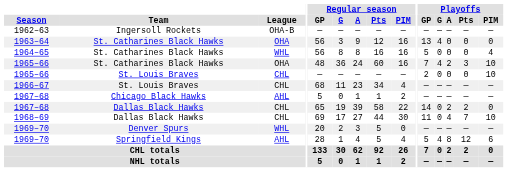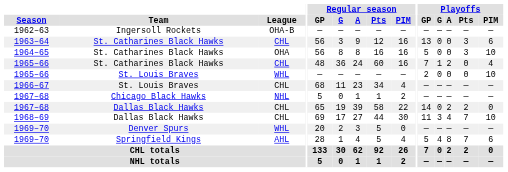 <table border="0" cellpadding="1" cellspacing="0" style="text-align:center; width:60em">
 <tr bgcolor="#e0e0e0">
 <th colspan="3" bgcolor="#ffffff"></th>
 <th rowspan="100" bgcolor="#ffffff"></th>
 <th colspan="5"><a href='#'>Regular season</a></th>
 <th rowspan="100" bgcolor="#ffffff"></th>
 <th colspan="5"><a href='#'>Playoffs</a></th>
 </tr>
 <tr bgcolor="#e0e0e0">
 <th><a href='#'>Season</a></th>
 <th>Team</th>
 <th>League</th>
 <th>GP</th>
 <th><a href='#'>G</a></th>
 <th><a href='#'>A</a></th>
 <th><a href='#'>Pts</a></th>
 <th><a href='#'>PIM</a></th>
 <th>GP</th>
 <th>G</th>
 <th>A</th>
 <th>Pts</th>
 <th>PIM</th>
 </tr>
 <tr>
 <td>1962–63</td>
 <td>Ingersoll Rockets</td>
 <td>OHA-B</td>
 <td>—</td>
 <td>—</td>
 <td>—</td>
 <td>—</td>
 <td>—</td>
 <td>—</td>
 <td>—</td>
 <td>—</td>
 <td>—</td>
 <td>—</td>
 </tr>
 <tr bgcolor="#f0f0f0">
 <td><a href='#'>1963–64</a></td>
 <td><a href='#'>St. Catharines Black Hawks</a></td>
-<td><a href='#'>OHA</a></td>
+<td><a href='#'>CHL</a></td>
 <td>56</td>
 <td>3</td>
 <td>9</td>
 <td>12</td>
 <td>16</td>
 <td>13</td>
-<td>4</td>
 <td>0</td>
 <td>0</td>
-<td>0</td>
+<td>3</td>
+<td>6</td>
 </tr>
 <tr>
 <td><a href='#'>1964–65</a></td>
 <td>St. Catharines Black Hawks</td>
-<td><a href='#'>WHL</a></td>
+<td>OHA</td>
 <td>56</td>
 <td>8</td>
 <td>8</td>
 <td>16</td>
 <td>16</td>
 <td>5</td>
 <td>0</td>
 <td>0</td>
-<td>0</td>
-<td>4</td>
+<td>3</td>
+<td>10</td>
 </tr>
 <tr bgcolor="#f0f0f0">
 <td><a href='#'>1965–66</a></td>
 <td>St. Catharines Black Hawks</td>
-<td>OHA</td>
+<td><a href='#'>CHL</a></td>
 <td>48</td>
 <td>36</td>
 <td>24</td>
 <td>60</td>
 <td>16</td>
 <td>7</td>
+<td>1</td>
+<td>2</td>
+<td>0</td>
 <td>4</td>
-<td>2</td>
-<td>3</td>
-<td>10</td>
 </tr>
 <tr>
 <td><a href='#'>1965–66</a></td>
 <td><a href='#'>St. Louis Braves</a></td>
-<td><a href='#'>CHL</a></td>
+<td><a href='#'>WHL</a></td>
 <td>—</td>
 <td>—</td>
 <td>—</td>
 <td>—</td>
 <td>—</td>
 <td>2</td>
 <td>0</td>
 <td>0</td>
 <td>0</td>
 <td>10</td>
 </tr>
 <tr bgcolor="#f0f0f0">
 <td><a href='#'>1966–67</a></td>
 <td>St. Louis Braves</td>
 <td>CHL</td>
 <td>68</td>
 <td>11</td>
 <td>23</td>
 <td>34</td>
 <td>4</td>
 <td>—</td>
 <td>—</td>
 <td>—</td>
 <td>—</td>
 <td>—</td>
 </tr>
 <tr>
 <td><a href='#'>1967–68</a></td>
 <td><a href='#'>Chicago Black Hawks</a></td>
-<td><a href='#'>AHL</a></td>
+<td><a href='#'>NHL</a></td>
 <td>5</td>
 <td>0</td>
 <td>1</td>
 <td>1</td>
 <td>2</td>
 <td>—</td>
 <td>—</td>
 <td>—</td>
 <td>—</td>
 <td>—</td>
 </tr>
 <tr bgcolor="#f0f0f0">
 <td><a href='#'>1967–68</a></td>
 <td><a href='#'>Dallas Black Hawks</a></td>
 <td>CHL</td>
 <td>65</td>
 <td>19</td>
 <td>39</td>
 <td>58</td>
 <td>22</td>
 <td>14</td>
 <td>0</td>
 <td>2</td>
 <td>2</td>
 <td>0</td>
 </tr>
 <tr>
 <td><a href='#'>1968–69</a></td>
 <td>Dallas Black Hawks</td>
 <td>CHL</td>
 <td>69</td>
 <td>17</td>
 <td>27</td>
 <td>44</td>
 <td>30</td>
 <td>11</td>
-<td>0</td>
+<td>3</td>
 <td>4</td>
 <td>7</td>
 <td>10</td>
 </tr>
 <tr bgcolor="#f0f0f0">
 <td><a href='#'>1969–70</a></td>
 <td><a href='#'>Denver Spurs</a></td>
 <td><a href='#'>WHL</a></td>
 <td>20</td>
 <td>2</td>
 <td>3</td>
 <td>5</td>
 <td>0</td>
 <td>—</td>
 <td>—</td>
 <td>—</td>
 <td>—</td>
 <td>—</td>
 </tr>
 <tr>
 <td><a href='#'>1969–70</a></td>
 <td><a href='#'>Springfield Kings</a></td>
 <td><a href='#'>AHL</a></td>
 <td>28</td>
 <td>1</td>
 <td>4</td>
 <td>5</td>
 <td>4</td>
 <td>5</td>
 <td>4</td>
 <td>8</td>
-<td>12</td>
+<td>7</td>
 <td>6</td>
 </tr>
 <tr bgcolor="#e0e0e0">
 <th colspan="3">CHL totals</th>
 <th>133</th>
 <th>30</th>
 <th>62</th>
 <th>92</th>
 <th>26</th>
 <th>7</th>
 <th>0</th>
 <th>2</th>
 <th>2</th>
 <th>0</th>
 </tr>
 <tr bgcolor="#e0e0e0">
 <th colspan="3">NHL totals</th>
 <th>5</th>
 <th>0</th>
 <th>1</th>
 <th>1</th>
 <th>2</th>
 <th>—</th>
 <th>—</th>
 <th>—</th>
 <th>—</th>
 <th>—</th>
 </tr>
 </table>
